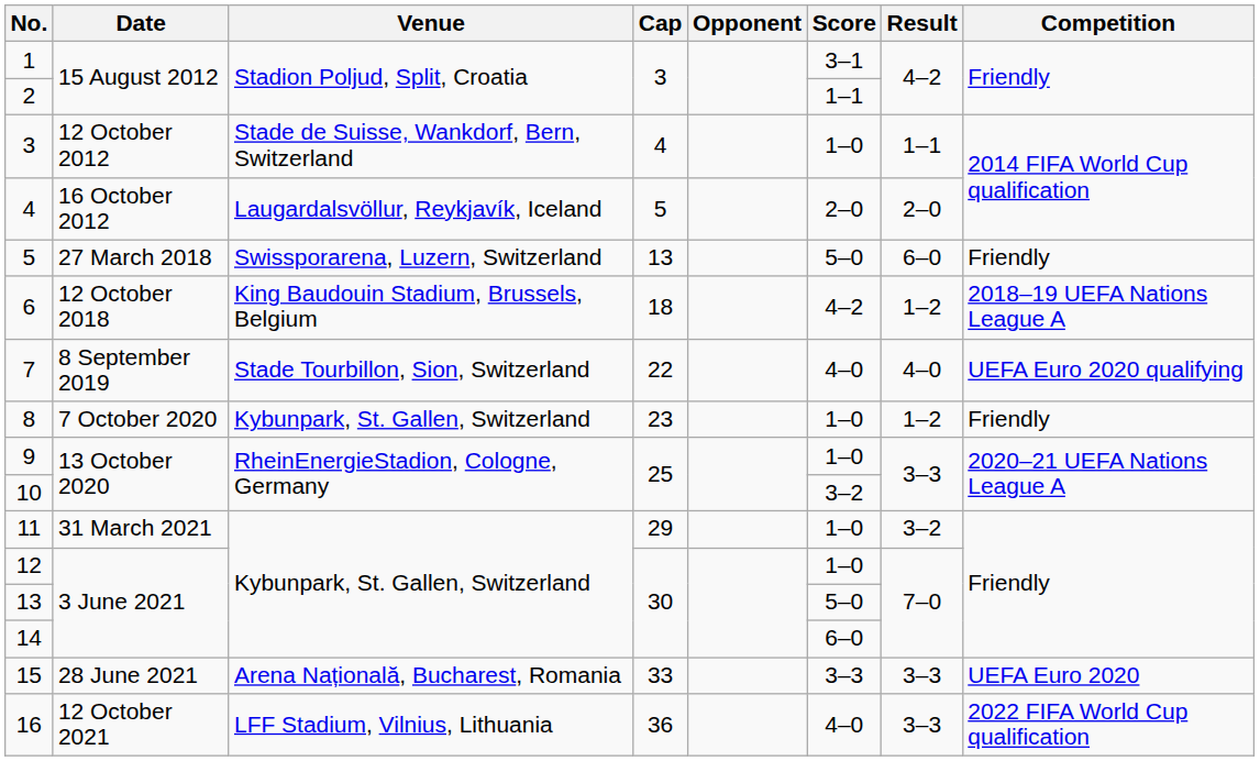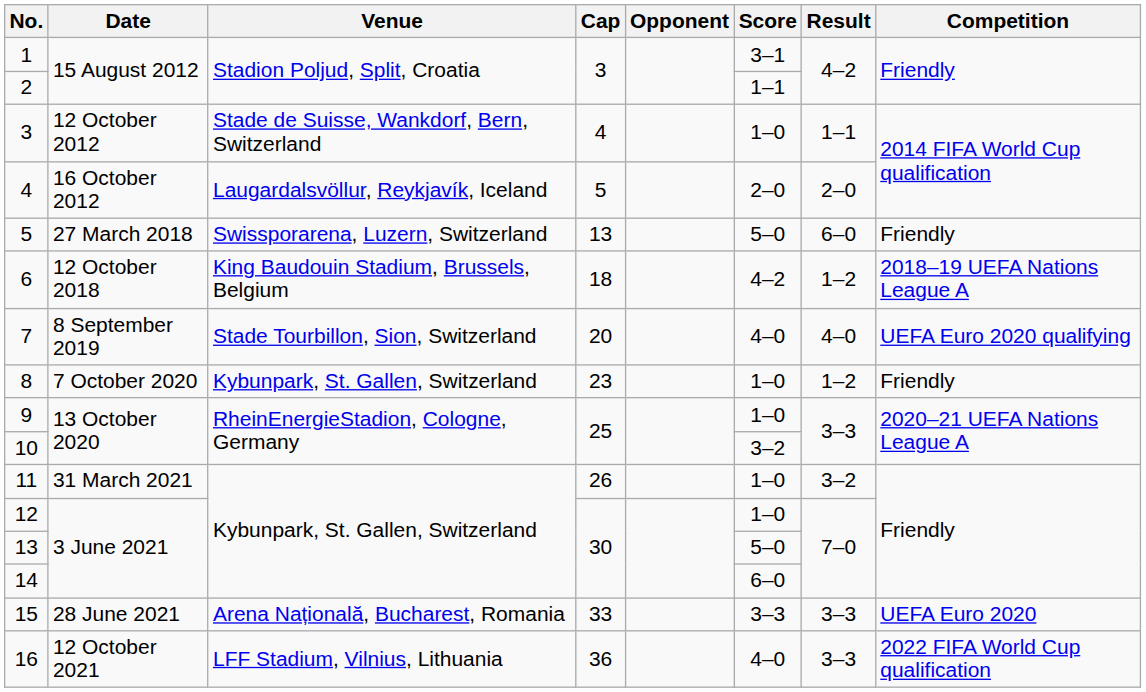 <table class="wikitable sortable">
 <tr>
 <th scope="col">No.</th>
 <th scope="col">Date</th>
 <th scope="col">Venue</th>
 <th scope="col">Cap</th>
 <th scope="col">Opponent</th>
 <th scope="col">Score</th>
 <th scope="col">Result</th>
 <th scope="col">Competition</th>
 </tr>
 <tr>
 <td align="center">1</td>
 <td rowspan="2">15 August 2012</td>
 <td rowspan="2"><a href='#'>Stadion Poljud</a>, <a href='#'>Split</a>, Croatia</td>
 <td rowspan=2 align=center>3</td>
 <td rowspan="2"></td>
 <td align="center">3–1</td>
 <td rowspan="2" style="text-align:center">4–2</td>
 <td rowspan="2"><a href='#'>Friendly</a></td>
 </tr>
 <tr>
 <td align="center">2</td>
 <td align="center">1–1</td>
 </tr>
 <tr>
 <td align="center">3</td>
 <td>12 October 2012</td>
 <td><a href='#'>Stade de Suisse, Wankdorf</a>, <a href='#'>Bern</a>, Switzerland</td>
 <td align="center">4</td>
 <td></td>
 <td align="center">1–0</td>
 <td align="center">1–1</td>
 <td rowspan="2"><a href='#'>2014 FIFA World Cup qualification</a></td>
 </tr>
 <tr>
 <td align="center">4</td>
 <td>16 October 2012</td>
 <td><a href='#'>Laugardalsvöllur</a>, <a href='#'>Reykjavík</a>, Iceland</td>
 <td align="center">5</td>
 <td></td>
 <td align="center">2–0</td>
 <td align="center">2–0</td>
 </tr>
 <tr>
 <td align="center">5</td>
 <td>27 March 2018</td>
 <td><a href='#'>Swissporarena</a>, <a href='#'>Luzern</a>, Switzerland</td>
 <td align="center">13</td>
 <td></td>
 <td align="center">5–0</td>
 <td align="center">6–0</td>
 <td>Friendly</td>
 </tr>
 <tr>
 <td align="center">6</td>
 <td>12 October 2018</td>
 <td><a href='#'>King Baudouin Stadium</a>, <a href='#'>Brussels</a>, Belgium</td>
 <td align="center">18</td>
 <td></td>
 <td align="center">4–2</td>
 <td align="center">1–2</td>
 <td><a href='#'>2018–19 UEFA Nations League A</a></td>
 </tr>
 <tr>
 <td align="center">7</td>
 <td>8 September 2019</td>
 <td><a href='#'>Stade Tourbillon</a>, <a href='#'>Sion</a>, Switzerland</td>
-<td align="center">22</td>
+<td align="center">20</td>
 <td></td>
 <td align="center">4–0</td>
 <td align="center">4–0</td>
 <td><a href='#'>UEFA Euro 2020 qualifying</a></td>
 </tr>
 <tr>
 <td align="center">8</td>
 <td>7 October 2020</td>
 <td><a href='#'>Kybunpark</a>, <a href='#'>St. Gallen</a>, Switzerland</td>
 <td align="center">23</td>
 <td></td>
 <td align="center">1–0</td>
 <td align="center">1–2</td>
 <td>Friendly</td>
 </tr>
 <tr>
 <td align="center">9</td>
 <td rowspan="2">13 October 2020</td>
 <td rowspan="2"><a href='#'>RheinEnergieStadion</a>, <a href='#'>Cologne</a>, Germany</td>
 <td rowspan=2 align=center>25</td>
 <td rowspan="2"></td>
 <td align="center">1–0</td>
 <td rowspan="2" style="text-align:center">3–3</td>
 <td rowspan="2"><a href='#'>2020–21 UEFA Nations League A</a></td>
 </tr>
 <tr>
 <td align="center">10</td>
 <td align="center">3–2</td>
 </tr>
 <tr>
 <td align="center">11</td>
 <td>31 March 2021</td>
 <td rowspan="4">Kybunpark, St. Gallen, Switzerland</td>
-<td align="center">29</td>
+<td align="center">26</td>
 <td></td>
 <td align="center">1–0</td>
 <td align="center">3–2</td>
 <td rowspan="4">Friendly</td>
 </tr>
 <tr>
 <td align="center">12</td>
 <td rowspan="3">3 June 2021</td>
 <td rowspan="3" align=center>30</td>
 <td rowspan="3"></td>
 <td align="center">1–0</td>
 <td rowspan="3" style="text-align:center">7–0</td>
 </tr>
 <tr>
 <td align="center">13</td>
 <td align="center">5–0</td>
 </tr>
 <tr>
 <td align="center">14</td>
 <td align="center">6–0</td>
 </tr>
 <tr>
 <td align="center">15</td>
 <td>28 June 2021</td>
 <td><a href='#'>Arena Națională</a>, <a href='#'>Bucharest</a>, Romania</td>
 <td align="center">33</td>
 <td></td>
 <td align="center">3–3</td>
 <td align="center">3–3 </td>
 <td><a href='#'>UEFA Euro 2020</a></td>
 </tr>
 <tr>
 <td align="center">16</td>
 <td>12 October 2021</td>
 <td><a href='#'>LFF Stadium</a>, <a href='#'>Vilnius</a>, Lithuania</td>
 <td align="center">36</td>
 <td></td>
 <td align="center">4–0</td>
 <td align="center">3–3 </td>
 <td><a href='#'>2022 FIFA World Cup qualification</a></td>
 </tr>
 </table>
